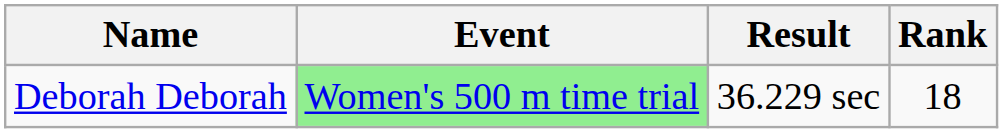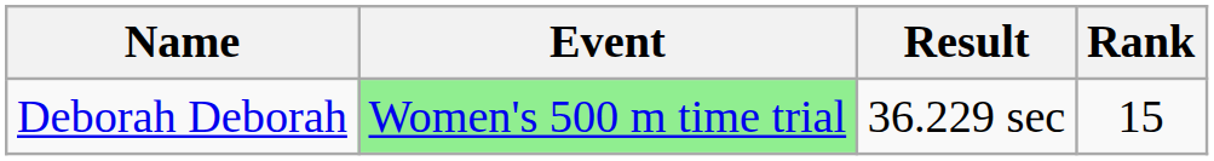 <table class="wikitable sortable">
 <tr>
 <th>Name</th>
 <th>Event</th>
 <th>Result</th>
 <th>Rank</th>
 </tr>
 <tr>
 <td><a href='#'>Deborah Deborah</a></td>
 <td style="background: lightgreen;"><a href='#'>Women's 500 m time trial</a></td>
 <td>36.229 sec</td>
-<td align=center>18</td>
+<td align=center>15</td>
 </tr>
 </table>
